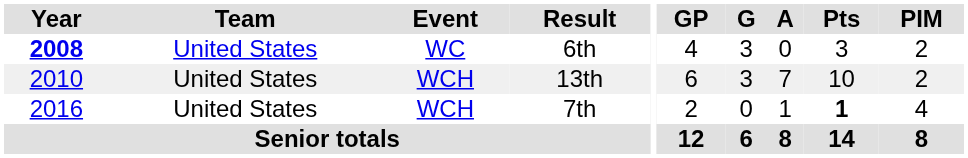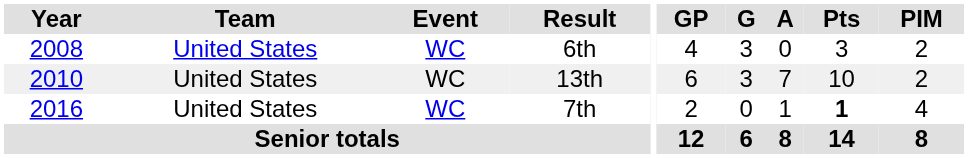 <table border="0" cellpadding="1" cellspacing="0" ID="Table3" style="text-align:center; width:40em">
 <tr ALIGN="center" bgcolor="#e0e0e0">
 <th>Year</th>
 <th>Team</th>
 <th>Event</th>
 <th>Result</th>
 <th rowspan="99" bgcolor="#ffffff"></th>
 <th>GP</th>
 <th>G</th>
 <th>A</th>
 <th>Pts</th>
 <th>PIM</th>
 </tr>
 <tr>
-<td><strong><a href='#'>2008</a></strong></td>
+<td><a href='#'>2008</a></td>
 <td><a href='#'>United States</a></td>
 <td><a href='#'>WC</a></td>
 <td>6th</td>
 <td>4</td>
 <td>3</td>
 <td>0</td>
 <td>3</td>
 <td>2</td>
 </tr>
 <tr bgcolor="#f0f0f0">
 <td><a href='#'>2010</a></td>
 <td>United States</td>
-<td><a href='#'>WCH</a></td>
+<td>WC</td>
 <td>13th</td>
 <td>6</td>
 <td>3</td>
 <td>7</td>
 <td>10</td>
 <td>2</td>
 </tr>
 <tr>
 <td><a href='#'>2016</a></td>
 <td>United States</td>
-<td><a href='#'>WCH</a></td>
+<td><a href='#'>WC</a></td>
 <td>7th</td>
 <td>2</td>
 <td>0</td>
 <td>1</td>
 <td><strong>1</strong></td>
 <td>4</td>
 </tr>
 <tr bgcolor="#e0e0e0">
 <th colspan=4>Senior totals</th>
 <th>12</th>
 <th>6</th>
 <th>8</th>
 <th>14</th>
 <th>8</th>
 </tr>
 </table>
